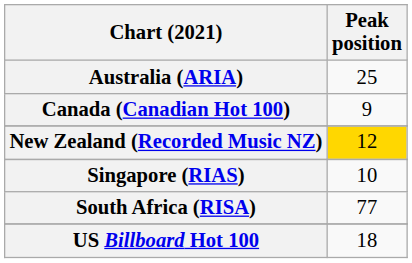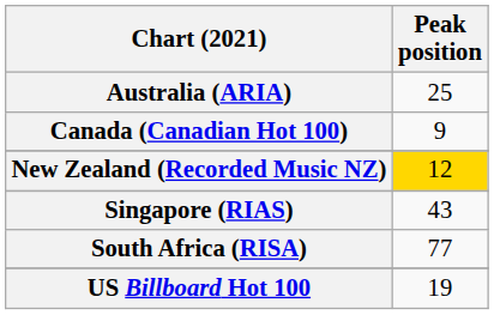 <table class="wikitable sortable plainrowheaders" style="text-align:center">
 <tr>
 <th scope="col">Chart (2021)</th>
 <th scope="col">Peak<br>position</th>
 </tr>
 <tr>
 <th scope="row">Australia (<a href='#'>ARIA</a>)</th>
 <td>25</td>
 </tr>
 <tr>
 <th scope="row">Canada (<a href='#'>Canadian Hot 100</a>)</th>
 <td>9</td>
 </tr>
 <tr>
 </tr>
 <tr>
 </tr>
 <tr>
 <th scope="row">New Zealand (<a href='#'>Recorded Music NZ</a>)</th>
 <td style="background: gold;">12</td>
 </tr>
 <tr>
 </tr>
 <tr>
 <th scope="row">Singapore (<a href='#'>RIAS</a>)</th>
-<td>10</td>
+<td>43</td>
 </tr>
 <tr>
 <th scope="row">South Africa (<a href='#'>RISA</a>)</th>
 <td>77</td>
 </tr>
 <tr>
 </tr>
 <tr>
 <th scope="row">US <a href='#'><em>Billboard</em> Hot 100</a></th>
-<td>18</td>
+<td>19</td>
 </tr>
 </table>
